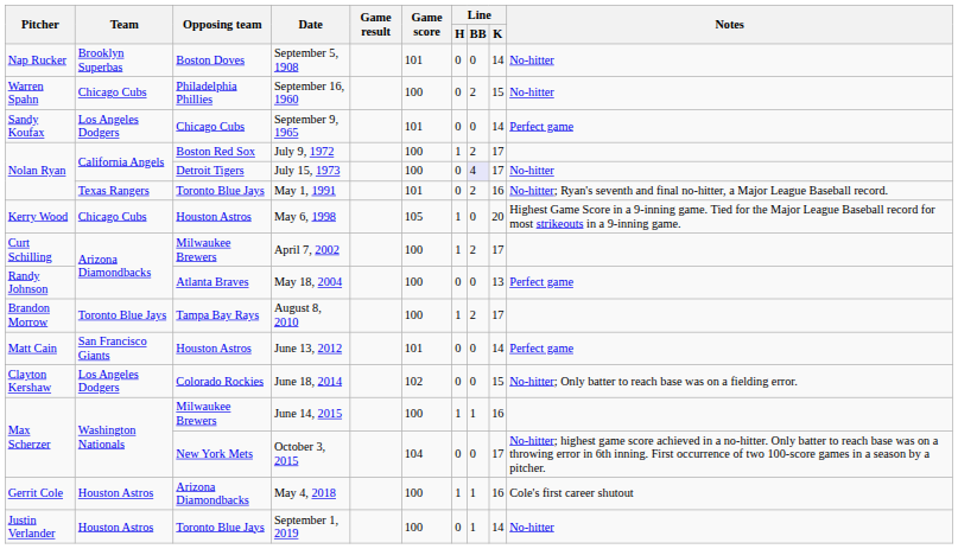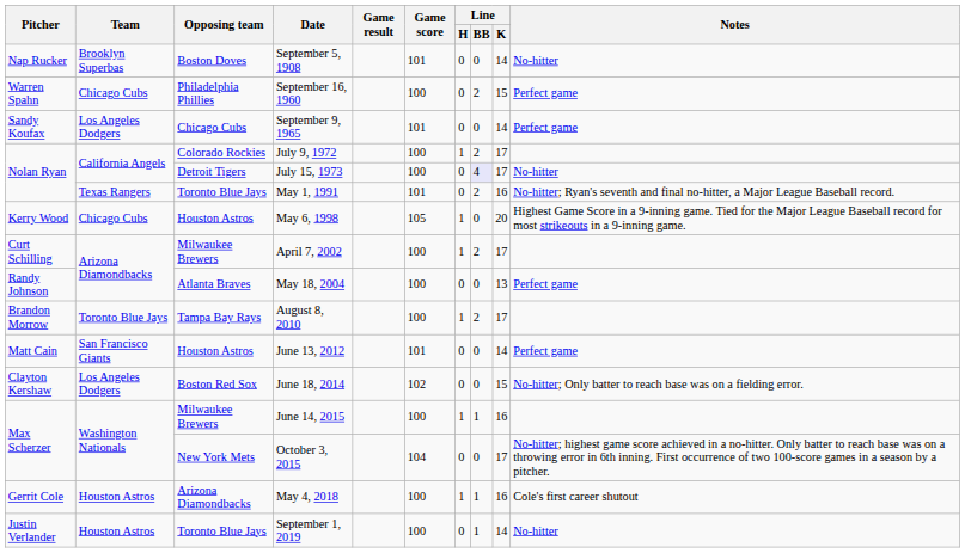 <table class="wikitable sortable">
 <tr>
 <th rowspan="2">Pitcher</th>
 <th rowspan="2">Team</th>
 <th rowspan="2">Opposing team</th>
 <th rowspan="2">Date</th>
 <th rowspan="2">Game result</th>
 <th rowspan="2">Game score</th>
 <th colspan="3">Line</th>
 <th rowspan="2">Notes</th>
 </tr>
 <tr>
 <th>H</th>
 <th>BB</th>
 <th>K</th>
 </tr>
 <tr>
 <td><a href='#'>Nap Rucker</a></td>
 <td><a href='#'>Brooklyn Superbas</a></td>
 <td><a href='#'>Boston Doves</a></td>
 <td>September 5, <a href='#'>1908</a></td>
 <td></td>
 <td>101</td>
 <td>0</td>
 <td>0</td>
 <td>14</td>
 <td><a href='#'>No-hitter</a></td>
 </tr>
 <tr>
 <td><a href='#'>Warren Spahn</a></td>
 <td><a href='#'>Chicago Cubs</a></td>
 <td><a href='#'>Philadelphia Phillies</a></td>
 <td>September 16, <a href='#'>1960</a></td>
 <td></td>
 <td>100</td>
 <td>0</td>
 <td>2</td>
 <td>15</td>
-<td><a href='#'>No-hitter</a></td>
+<td><a href='#'>Perfect game</a> </td>
 </tr>
 <tr>
 <td><a href='#'>Sandy Koufax</a></td>
 <td><a href='#'>Los Angeles Dodgers</a></td>
 <td><a href='#'>Chicago Cubs</a></td>
 <td>September 9, <a href='#'>1965</a></td>
 <td></td>
 <td>101</td>
 <td>0</td>
 <td>0</td>
 <td>14</td>
 <td><a href='#'>Perfect game</a> </td>
 </tr>
 <tr>
 <td rowspan="3"><a href='#'>Nolan Ryan</a></td>
 <td rowspan="2"><a href='#'>California Angels</a></td>
-<td><a href='#'>Boston Red Sox</a></td>
+<td><a href='#'>Colorado Rockies</a></td>
 <td>July 9, <a href='#'>1972</a></td>
 <td></td>
 <td>100</td>
 <td>1</td>
 <td>2</td>
 <td>17</td>
 <td></td>
 </tr>
 <tr>
 <td><a href='#'>Detroit Tigers</a></td>
 <td>July 15, <a href='#'>1973</a></td>
 <td></td>
 <td>100</td>
 <td>0</td>
 <td style="background: lavender;">4</td>
 <td>17</td>
 <td><a href='#'>No-hitter</a></td>
 </tr>
 <tr>
 <td><a href='#'>Texas Rangers</a></td>
 <td><a href='#'>Toronto Blue Jays</a></td>
 <td>May 1, <a href='#'>1991</a></td>
 <td></td>
 <td>101</td>
 <td>0</td>
 <td>2</td>
 <td>16</td>
 <td><a href='#'>No-hitter</a>; Ryan's seventh and final no-hitter, a Major League Baseball record.</td>
 </tr>
 <tr>
 <td><a href='#'>Kerry Wood</a></td>
 <td><a href='#'>Chicago Cubs</a></td>
 <td><a href='#'>Houston Astros</a></td>
 <td>May 6, <a href='#'>1998</a></td>
 <td></td>
 <td>105</td>
 <td>1</td>
 <td>0</td>
 <td>20</td>
 <td>Highest Game Score in a 9-inning game.  Tied for the Major League Baseball record for most <a href='#'>strikeouts</a> in a 9-inning game.</td>
 </tr>
 <tr>
 <td><a href='#'>Curt Schilling</a></td>
 <td rowspan="2"><a href='#'>Arizona Diamondbacks</a></td>
 <td><a href='#'>Milwaukee Brewers</a></td>
 <td>April 7, <a href='#'>2002</a></td>
 <td></td>
 <td>100</td>
 <td>1</td>
 <td>2</td>
 <td>17</td>
 <td></td>
 </tr>
 <tr>
 <td><a href='#'>Randy Johnson</a></td>
 <td><a href='#'>Atlanta Braves</a></td>
 <td>May 18, <a href='#'>2004</a></td>
 <td></td>
 <td>100</td>
 <td>0</td>
 <td>0</td>
 <td>13</td>
 <td><a href='#'>Perfect game</a> </td>
 </tr>
 <tr>
 <td><a href='#'>Brandon Morrow</a></td>
 <td><a href='#'>Toronto Blue Jays</a></td>
 <td><a href='#'>Tampa Bay Rays</a></td>
 <td>August 8, <a href='#'>2010</a></td>
 <td></td>
 <td>100</td>
 <td>1</td>
 <td>2</td>
 <td>17</td>
 <td></td>
 </tr>
 <tr>
 <td><a href='#'>Matt Cain</a></td>
 <td><a href='#'>San Francisco Giants</a></td>
 <td><a href='#'>Houston Astros</a></td>
 <td>June 13, <a href='#'>2012</a></td>
 <td></td>
 <td>101</td>
 <td>0</td>
 <td>0</td>
 <td>14</td>
 <td><a href='#'>Perfect game</a> </td>
 </tr>
 <tr>
 <td><a href='#'>Clayton Kershaw</a></td>
 <td><a href='#'>Los Angeles Dodgers</a></td>
-<td><a href='#'>Colorado Rockies</a></td>
+<td><a href='#'>Boston Red Sox</a></td>
 <td>June 18, <a href='#'>2014</a></td>
 <td></td>
 <td>102</td>
 <td>0</td>
 <td>0</td>
 <td>15</td>
 <td><a href='#'>No-hitter</a>; Only batter to reach base was on a fielding error.</td>
 </tr>
 <tr>
 <td rowspan="2"><a href='#'>Max Scherzer</a></td>
 <td rowspan="2"><a href='#'>Washington Nationals</a></td>
 <td><a href='#'>Milwaukee Brewers</a></td>
 <td>June 14, <a href='#'>2015</a></td>
 <td></td>
 <td>100</td>
 <td>1</td>
 <td>1</td>
 <td>16</td>
 <td></td>
 </tr>
 <tr>
 <td><a href='#'>New York Mets</a></td>
 <td>October 3, <a href='#'>2015</a></td>
 <td></td>
 <td>104</td>
 <td>0</td>
 <td>0</td>
 <td>17</td>
 <td><a href='#'>No-hitter</a>; highest game score achieved in a no-hitter. Only batter to reach base was on a throwing error in 6th inning. First occurrence of two 100-score games in a season by a pitcher.</td>
 </tr>
 <tr>
 <td><a href='#'>Gerrit Cole</a></td>
 <td><a href='#'>Houston Astros</a></td>
 <td><a href='#'>Arizona Diamondbacks</a></td>
 <td>May 4, <a href='#'>2018</a></td>
 <td></td>
 <td>100</td>
 <td>1</td>
 <td>1</td>
 <td>16</td>
 <td>Cole's first career shutout</td>
 </tr>
 <tr>
 <td><a href='#'>Justin Verlander</a></td>
 <td><a href='#'>Houston Astros</a></td>
 <td><a href='#'>Toronto Blue Jays</a></td>
 <td>September 1, <a href='#'>2019</a></td>
 <td></td>
 <td>100</td>
 <td>0</td>
 <td>1</td>
 <td>14</td>
 <td><a href='#'>No-hitter</a></td>
 </tr>
 </table>
